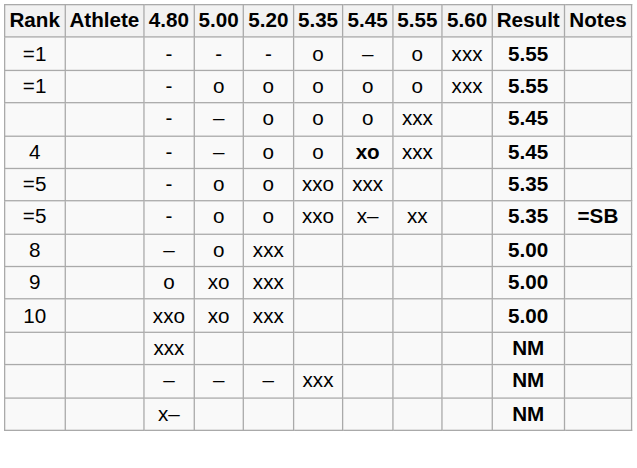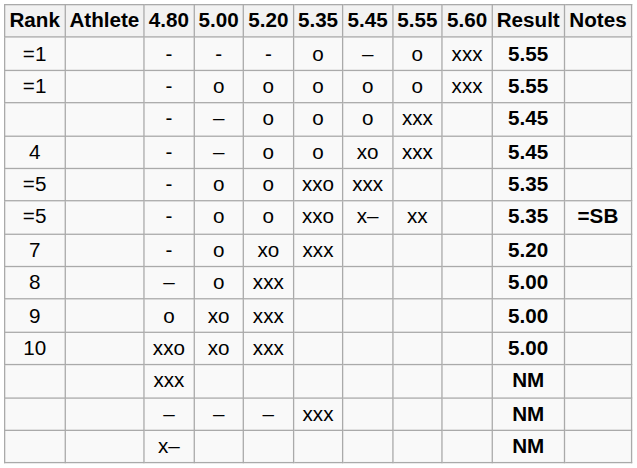 <table class="wikitable sortable" style="text-align:center">
 <tr>
 <th>Rank</th>
 <th>Athlete</th>
 <th>4.80</th>
 <th>5.00</th>
 <th>5.20</th>
 <th>5.35</th>
 <th>5.45</th>
 <th>5.55</th>
 <th>5.60</th>
 <th>Result</th>
 <th>Notes</th>
 </tr>
 <tr>
 <td>=1</td>
 <td align="left"></td>
 <td>-</td>
 <td>-</td>
 <td>-</td>
 <td>o</td>
 <td>–</td>
 <td>o</td>
 <td>xxx</td>
 <td><strong>5.55</strong></td>
 <td></td>
 </tr>
 <tr>
 <td>=1</td>
 <td align="left"></td>
 <td>-</td>
 <td>o</td>
 <td>o</td>
 <td>o</td>
 <td>o</td>
 <td>o</td>
 <td>xxx</td>
 <td><strong>5.55</strong></td>
 <td></td>
 </tr>
 <tr>
 <td></td>
 <td align="left"></td>
 <td>-</td>
 <td>–</td>
 <td>o</td>
 <td>o</td>
 <td>o</td>
 <td>xxx</td>
 <td></td>
 <td><strong>5.45</strong></td>
 <td></td>
 </tr>
 <tr>
 <td>4</td>
 <td align="left"></td>
 <td>-</td>
 <td>–</td>
 <td>o</td>
 <td>o</td>
-<td><strong>xo</strong></td>
+<td>xo</td>
 <td>xxx</td>
 <td></td>
 <td><strong>5.45</strong></td>
 <td></td>
 </tr>
 <tr>
 <td>=5</td>
 <td align="left"></td>
 <td>-</td>
 <td>o</td>
 <td>o</td>
 <td>xxo</td>
 <td>xxx</td>
 <td></td>
 <td></td>
 <td><strong>5.35</strong></td>
 <td></td>
 </tr>
 <tr>
 <td>=5</td>
 <td align="left"></td>
 <td>-</td>
 <td>o</td>
 <td>o</td>
 <td>xxo</td>
 <td>x–</td>
 <td>xx</td>
 <td></td>
 <td><strong>5.35</strong></td>
 <td><strong>=SB</strong></td>
+</tr>
+<tr>
+<td>7</td>
+<td align="left"></td>
+<td>-</td>
+<td>o</td>
+<td>xo</td>
+<td>xxx</td>
+<td></td>
+<td></td>
+<td></td>
+<td><strong>5.20</strong></td>
+<td></td>
 </tr>
 <tr>
 <td>8</td>
 <td align="left"></td>
 <td>–</td>
 <td>o</td>
 <td>xxx</td>
 <td></td>
 <td></td>
 <td></td>
 <td></td>
 <td><strong>5.00</strong></td>
 <td></td>
 </tr>
 <tr>
 <td>9</td>
 <td align="left"></td>
 <td>o</td>
 <td>xo</td>
 <td>xxx</td>
 <td></td>
 <td></td>
 <td></td>
 <td></td>
 <td><strong>5.00</strong></td>
 <td></td>
 </tr>
 <tr>
 <td>10</td>
 <td align="left"></td>
 <td>xxo</td>
 <td>xo</td>
 <td>xxx</td>
 <td></td>
 <td></td>
 <td></td>
 <td></td>
 <td><strong>5.00</strong></td>
 <td></td>
 </tr>
 <tr>
 <td></td>
 <td align="left"></td>
 <td>xxx</td>
 <td></td>
 <td></td>
 <td></td>
 <td></td>
 <td></td>
 <td></td>
 <td><strong>NM</strong></td>
 <td></td>
 </tr>
 <tr>
 <td></td>
 <td align="left"></td>
 <td>–</td>
 <td>–</td>
 <td>–</td>
 <td>xxx</td>
 <td></td>
 <td></td>
 <td></td>
 <td><strong>NM</strong></td>
 <td></td>
 </tr>
 <tr>
 <td></td>
 <td align="left"></td>
 <td>x–</td>
 <td></td>
 <td></td>
 <td></td>
 <td></td>
 <td></td>
 <td></td>
 <td><strong>NM</strong></td>
 <td></td>
 </tr>
 </table>
